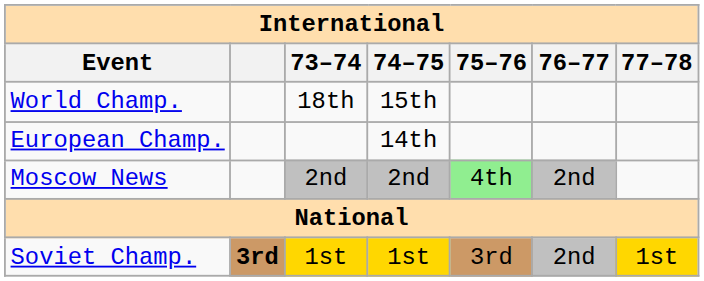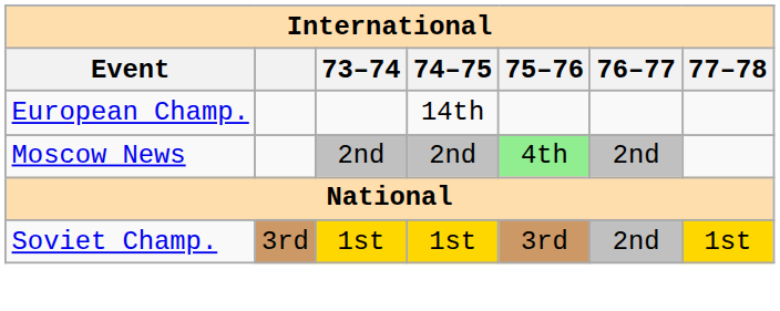 <table class="wikitable" style="text-align:center">
 <tr>
 <th style="background-color: #ffdead; " colspan=7 align=center>International</th>
 </tr>
 <tr>
 <th>Event</th>
 <th></th>
 <th>73–74</th>
 <th>74–75</th>
 <th>75–76</th>
 <th>76–77</th>
 <th>77–78</th>
-</tr>
-<tr>
-<td align=left><a href='#'>World Champ.</a></td>
-<td></td>
-<td>18th</td>
-<td>15th</td>
-<td></td>
-<td></td>
-<td></td>
 </tr>
 <tr>
 <td align=left><a href='#'>European Champ.</a></td>
 <td></td>
 <td></td>
 <td>14th</td>
 <td></td>
 <td></td>
 <td></td>
 </tr>
 <tr>
 <td align=left><a href='#'>Moscow News</a></td>
 <td></td>
 <td bgcolor=silver>2nd</td>
 <td bgcolor=silver>2nd</td>
 <td style="background: lightgreen;">4th</td>
 <td bgcolor=silver>2nd</td>
 <td></td>
 </tr>
 <tr>
 <th style="background-color: #ffdead; " colspan=7 align=center>National</th>
 </tr>
 <tr>
 <td align=left><a href='#'>Soviet Champ.</a></td>
-<td bgcolor=cc9966><strong>3rd</strong></td>
+<td bgcolor=cc9966>3rd</td>
 <td bgcolor=gold>1st</td>
 <td bgcolor=gold>1st</td>
 <td bgcolor=cc9966>3rd</td>
 <td bgcolor=silver>2nd</td>
 <td bgcolor=gold>1st</td>
 </tr>
 </table>
